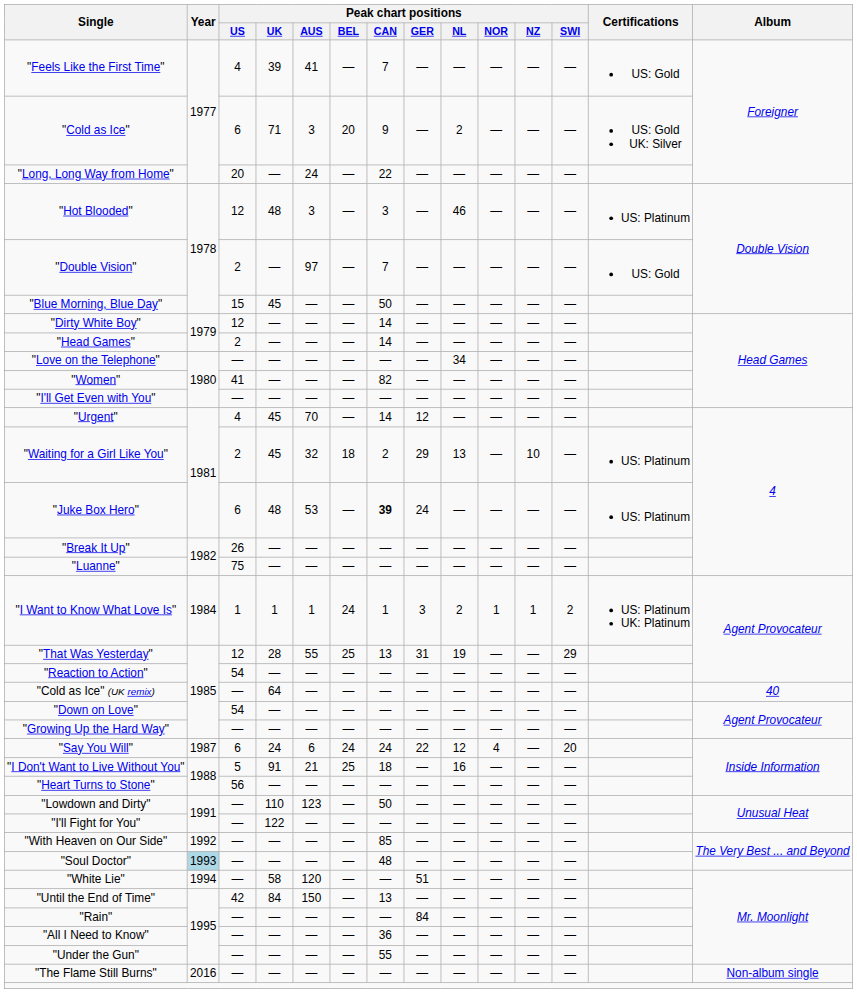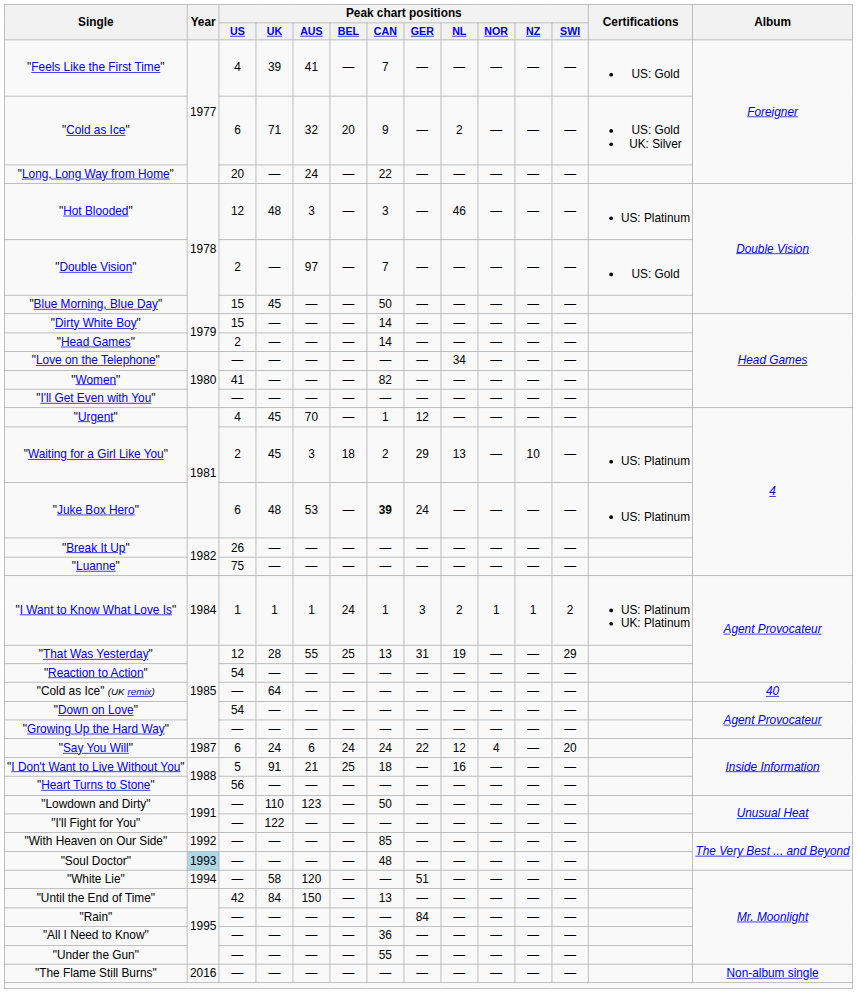 <table class="wikitable plainrowheaders" style="text-align:center;">
 <tr>
 <th rowspan="2">Single</th>
 <th rowspan="2">Year</th>
 <th colspan="10">Peak chart positions</th>
 <th rowspan="2">Certifications</th>
 <th rowspan="2">Album</th>
 </tr>
 <tr>
 <th scope="col" style="width:3em;font-size:90%;"><a href='#'>US</a></th>
 <th scope="col" style="width:3em;font-size:90%;"><a href='#'>UK</a><br></th>
 <th scope="col" style="width:3em;font-size:90%;"><a href='#'>AUS</a><br></th>
 <th scope="col" style="width:3em;font-size:90%;"><a href='#'>BEL</a><br></th>
 <th scope="col" style="width:3em;font-size:90%;"><a href='#'>CAN</a><br></th>
 <th scope="col" style="width:3em;font-size:90%;"><a href='#'>GER</a><br></th>
 <th scope="col" style="width:3em;font-size:90%;"><a href='#'>NL</a><br></th>
 <th scope="col" style="width:3em;font-size:90%;"><a href='#'>NOR</a><br></th>
 <th scope="col" style="width:3em;font-size:90%;"><a href='#'>NZ</a><br></th>
 <th scope="col" style="width:3em;font-size:90%;"><a href='#'>SWI</a><br></th>
 </tr>
 <tr>
 <td>"<a href='#'>Feels Like the First Time</a>"</td>
 <td rowspan="3">1977</td>
 <td>4</td>
 <td>39</td>
 <td>41</td>
 <td>—</td>
 <td>7</td>
 <td>—</td>
 <td>—</td>
 <td>—</td>
 <td>—</td>
 <td>—</td>
 <td><br><ul><li>US: Gold</li></ul></td>
 <td rowspan="3"><em><a href='#'>Foreigner</a></em></td>
 </tr>
 <tr>
 <td>"<a href='#'>Cold as Ice</a>"</td>
 <td>6</td>
 <td>71</td>
-<td>3</td>
+<td>32</td>
 <td>20</td>
 <td>9</td>
 <td>—</td>
 <td>2</td>
 <td>—</td>
 <td>—</td>
 <td>—</td>
 <td><br><ul><li>US: Gold</li><li>UK: Silver</li></ul></td>
 </tr>
 <tr>
 <td>"<a href='#'>Long, Long Way from Home</a>"</td>
 <td>20</td>
 <td>—</td>
 <td>24</td>
 <td>—</td>
 <td>22</td>
 <td>—</td>
 <td>—</td>
 <td>—</td>
 <td>—</td>
 <td>—</td>
 <td></td>
 </tr>
 <tr>
 <td>"<a href='#'>Hot Blooded</a>"</td>
 <td rowspan="3">1978</td>
 <td>12</td>
 <td>48</td>
 <td>3</td>
 <td>—</td>
 <td>3</td>
 <td>—</td>
 <td>46</td>
 <td>—</td>
 <td>—</td>
 <td>—</td>
 <td><br><ul><li>US: Platinum</li></ul></td>
 <td rowspan="3"><em><a href='#'>Double Vision</a></em></td>
 </tr>
 <tr>
 <td>"<a href='#'>Double Vision</a>"</td>
 <td>2</td>
 <td>—</td>
 <td>97</td>
 <td>—</td>
 <td>7</td>
 <td>—</td>
 <td>—</td>
 <td>—</td>
 <td>—</td>
 <td>—</td>
 <td><br><ul><li>US: Gold</li></ul></td>
 </tr>
 <tr>
 <td>"<a href='#'>Blue Morning, Blue Day</a>"</td>
 <td>15</td>
 <td>45</td>
 <td>—</td>
 <td>—</td>
 <td>50</td>
 <td>—</td>
 <td>—</td>
 <td>—</td>
 <td>—</td>
 <td>—</td>
 <td></td>
 </tr>
 <tr>
 <td>"<a href='#'>Dirty White Boy</a>"</td>
 <td rowspan="2">1979</td>
-<td>12</td>
+<td>15</td>
 <td>—</td>
 <td>—</td>
 <td>—</td>
 <td>14</td>
 <td>—</td>
 <td>—</td>
 <td>—</td>
 <td>—</td>
 <td>—</td>
 <td></td>
 <td rowspan="5"><em><a href='#'>Head Games</a></em></td>
 </tr>
 <tr>
 <td>"<a href='#'>Head Games</a>"</td>
 <td>2</td>
 <td>—</td>
 <td>—</td>
 <td>—</td>
 <td>14</td>
 <td>—</td>
 <td>—</td>
 <td>—</td>
 <td>—</td>
 <td>—</td>
 <td></td>
 </tr>
 <tr>
 <td>"<a href='#'>Love on the Telephone</a>"</td>
 <td rowspan="3">1980</td>
 <td>—</td>
 <td>—</td>
 <td>—</td>
 <td>—</td>
 <td>—</td>
 <td>—</td>
 <td>34</td>
 <td>—</td>
 <td>—</td>
 <td>—</td>
 <td></td>
 </tr>
 <tr>
 <td>"<a href='#'>Women</a>"</td>
 <td>41</td>
 <td>—</td>
 <td>—</td>
 <td>—</td>
 <td>82</td>
 <td>—</td>
 <td>—</td>
 <td>—</td>
 <td>—</td>
 <td>—</td>
 <td></td>
 </tr>
 <tr>
 <td>"<a href='#'>I'll Get Even with You</a>"</td>
 <td>—</td>
 <td>—</td>
 <td>—</td>
 <td>—</td>
 <td>—</td>
 <td>—</td>
 <td>—</td>
 <td>—</td>
 <td>—</td>
 <td>—</td>
 <td></td>
 </tr>
 <tr>
 <td>"<a href='#'>Urgent</a>"</td>
 <td rowspan="3">1981</td>
 <td>4</td>
 <td>45</td>
 <td>70</td>
 <td>—</td>
-<td>14</td>
+<td>1</td>
 <td>12</td>
 <td>—</td>
 <td>—</td>
 <td>—</td>
 <td>—</td>
 <td></td>
 <td rowspan="5"><em><a href='#'>4</a></em></td>
 </tr>
 <tr>
 <td>"<a href='#'>Waiting for a Girl Like You</a>"</td>
 <td>2</td>
 <td>45</td>
-<td>32</td>
+<td>3</td>
 <td>18</td>
 <td>2</td>
 <td>29</td>
 <td>13</td>
 <td>—</td>
 <td>10</td>
 <td>—</td>
 <td><br><ul><li>US: Platinum</li></ul></td>
 </tr>
 <tr>
 <td>"<a href='#'>Juke Box Hero</a>"</td>
 <td>6</td>
 <td>48</td>
 <td>53</td>
 <td>—</td>
 <td><strong>39</strong></td>
 <td>24</td>
 <td>—</td>
 <td>—</td>
 <td>—</td>
 <td>—</td>
 <td><br><ul><li>US: Platinum</li></ul></td>
 </tr>
 <tr>
 <td>"<a href='#'>Break It Up</a>"</td>
 <td rowspan="2">1982</td>
 <td>26</td>
 <td>—</td>
 <td>—</td>
 <td>—</td>
 <td>—</td>
 <td>—</td>
 <td>—</td>
 <td>—</td>
 <td>—</td>
 <td>—</td>
 <td></td>
 </tr>
 <tr>
 <td>"<a href='#'>Luanne</a>"</td>
 <td>75</td>
 <td>—</td>
 <td>—</td>
 <td>—</td>
 <td>—</td>
 <td>—</td>
 <td>—</td>
 <td>—</td>
 <td>—</td>
 <td>—</td>
 <td></td>
 </tr>
 <tr>
 <td>"<a href='#'>I Want to Know What Love Is</a>"</td>
 <td>1984</td>
 <td>1</td>
 <td>1</td>
 <td>1</td>
 <td>24</td>
 <td>1</td>
 <td>3</td>
 <td>2</td>
 <td>1</td>
 <td>1</td>
 <td>2</td>
 <td><br><ul><li>US: Platinum</li><li>UK: Platinum</li></ul></td>
 <td rowspan="3"><em><a href='#'>Agent Provocateur</a></em></td>
 </tr>
 <tr>
 <td>"<a href='#'>That Was Yesterday</a>"</td>
 <td rowspan="5">1985</td>
 <td>12</td>
 <td>28</td>
 <td>55</td>
 <td>25</td>
 <td>13</td>
 <td>31</td>
 <td>19</td>
 <td>—</td>
 <td>—</td>
 <td>29</td>
 <td></td>
 </tr>
 <tr>
 <td>"<a href='#'>Reaction to Action</a>"</td>
 <td>54</td>
 <td>—</td>
 <td>—</td>
 <td>—</td>
 <td>—</td>
 <td>—</td>
 <td>—</td>
 <td>—</td>
 <td>—</td>
 <td>—</td>
 <td></td>
 </tr>
 <tr>
 <td>"Cold as Ice" <small><em>(UK <a href='#'>remix</a>)</em></small></td>
 <td>—</td>
 <td>64</td>
 <td>—</td>
 <td>—</td>
 <td>—</td>
 <td>—</td>
 <td>—</td>
 <td>—</td>
 <td>—</td>
 <td>—</td>
 <td></td>
 <td><em><a href='#'>40</a></em></td>
 </tr>
 <tr>
 <td>"<a href='#'>Down on Love</a>"</td>
 <td>54</td>
 <td>—</td>
 <td>—</td>
 <td>—</td>
 <td>—</td>
 <td>—</td>
 <td>—</td>
 <td>—</td>
 <td>—</td>
 <td>—</td>
 <td></td>
 <td rowspan="2"><em><a href='#'>Agent Provocateur</a></em></td>
 </tr>
 <tr>
 <td>"<a href='#'>Growing Up the Hard Way</a>"</td>
 <td>—</td>
 <td>—</td>
 <td>—</td>
 <td>—</td>
 <td>—</td>
 <td>—</td>
 <td>—</td>
 <td>—</td>
 <td>—</td>
 <td>—</td>
 <td></td>
 </tr>
 <tr>
 <td>"<a href='#'>Say You Will</a>"</td>
 <td>1987</td>
 <td>6</td>
 <td>24</td>
 <td>6</td>
 <td>24</td>
 <td>24</td>
 <td>22</td>
 <td>12</td>
 <td>4</td>
 <td>—</td>
 <td>20</td>
 <td></td>
 <td rowspan="3"><em><a href='#'>Inside Information</a></em></td>
 </tr>
 <tr>
 <td>"<a href='#'>I Don't Want to Live Without You</a>"</td>
 <td rowspan="2">1988</td>
 <td>5</td>
 <td>91</td>
 <td>21</td>
 <td>25</td>
 <td>18</td>
 <td>—</td>
 <td>16</td>
 <td>—</td>
 <td>—</td>
 <td>—</td>
 <td></td>
 </tr>
 <tr>
 <td>"<a href='#'>Heart Turns to Stone</a>"</td>
 <td>56</td>
 <td>—</td>
 <td>—</td>
 <td>—</td>
 <td>—</td>
 <td>—</td>
 <td>—</td>
 <td>—</td>
 <td>—</td>
 <td>—</td>
 <td></td>
 </tr>
 <tr>
 <td>"Lowdown and Dirty"</td>
 <td rowspan="2">1991</td>
 <td>—</td>
 <td>110</td>
 <td>123</td>
 <td>—</td>
 <td>50</td>
 <td>—</td>
 <td>—</td>
 <td>—</td>
 <td>—</td>
 <td>—</td>
 <td></td>
 <td rowspan="2"><em><a href='#'>Unusual Heat</a></em></td>
 </tr>
 <tr>
 <td>"I'll Fight for You"</td>
 <td>—</td>
 <td>122</td>
 <td>—</td>
 <td>—</td>
 <td>—</td>
 <td>—</td>
 <td>—</td>
 <td>—</td>
 <td>—</td>
 <td>—</td>
 <td></td>
 </tr>
 <tr>
 <td>"With Heaven on Our Side"</td>
 <td>1992</td>
 <td>—</td>
 <td>—</td>
 <td>—</td>
 <td>—</td>
 <td>85</td>
 <td>—</td>
 <td>—</td>
 <td>—</td>
 <td>—</td>
 <td>—</td>
 <td></td>
 <td rowspan="2"><em><a href='#'>The Very Best ... and Beyond</a></em></td>
 </tr>
 <tr>
 <td>"Soul Doctor"</td>
 <td style="background: lightblue;">1993</td>
 <td>—</td>
 <td>—</td>
 <td>—</td>
 <td>—</td>
 <td>48</td>
 <td>—</td>
 <td>—</td>
 <td>—</td>
 <td>—</td>
 <td>—</td>
 <td></td>
 </tr>
 <tr>
 <td>"White Lie"</td>
 <td>1994</td>
 <td>—</td>
 <td>58</td>
 <td>120</td>
 <td>—</td>
 <td>—</td>
 <td>51</td>
 <td>—</td>
 <td>—</td>
 <td>—</td>
 <td>—</td>
 <td></td>
 <td rowspan="5"><em><a href='#'>Mr. Moonlight</a></em></td>
 </tr>
 <tr>
 <td>"Until the End of Time"</td>
 <td rowspan="4">1995</td>
 <td>42</td>
 <td>84</td>
 <td>150</td>
 <td>—</td>
 <td>13</td>
 <td>—</td>
 <td>—</td>
 <td>—</td>
 <td>—</td>
 <td>—</td>
 <td></td>
 </tr>
 <tr>
 <td>"Rain"</td>
 <td>—</td>
 <td>—</td>
 <td>—</td>
 <td>—</td>
 <td>—</td>
 <td>84</td>
 <td>—</td>
 <td>—</td>
 <td>—</td>
 <td>—</td>
 <td></td>
 </tr>
 <tr>
 <td>"All I Need to Know"</td>
 <td>—</td>
 <td>—</td>
 <td>—</td>
 <td>—</td>
 <td>36</td>
 <td>—</td>
 <td>—</td>
 <td>—</td>
 <td>—</td>
 <td>—</td>
 </tr>
 <tr>
 <td>"Under the Gun"</td>
 <td>—</td>
 <td>—</td>
 <td>—</td>
 <td>—</td>
 <td>55</td>
 <td>—</td>
 <td>—</td>
 <td>—</td>
 <td>—</td>
 <td>—</td>
 <td></td>
 </tr>
 <tr>
 <td>"The Flame Still Burns"</td>
 <td>2016</td>
 <td>—</td>
 <td>—</td>
 <td>—</td>
 <td>—</td>
 <td>—</td>
 <td>—</td>
 <td>—</td>
 <td>—</td>
 <td>—</td>
 <td>—</td>
 <td></td>
 <td><a href='#'>Non-album single</a></td>
 </tr>
 <tr>
 <td colspan="16"></td>
 </tr>
 </table>
